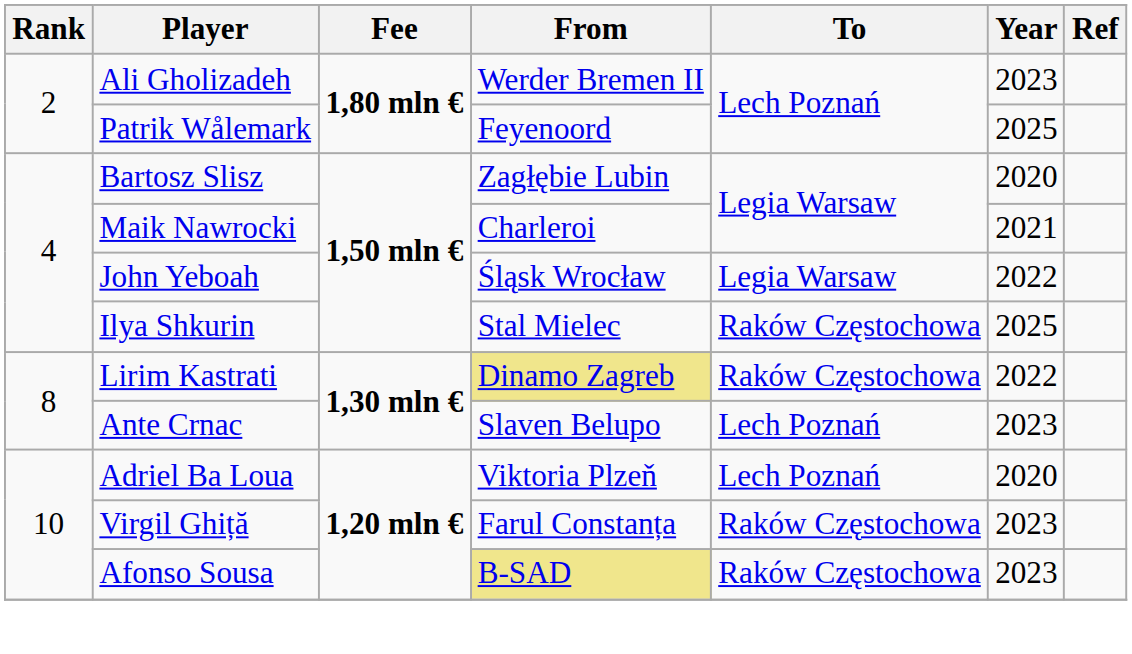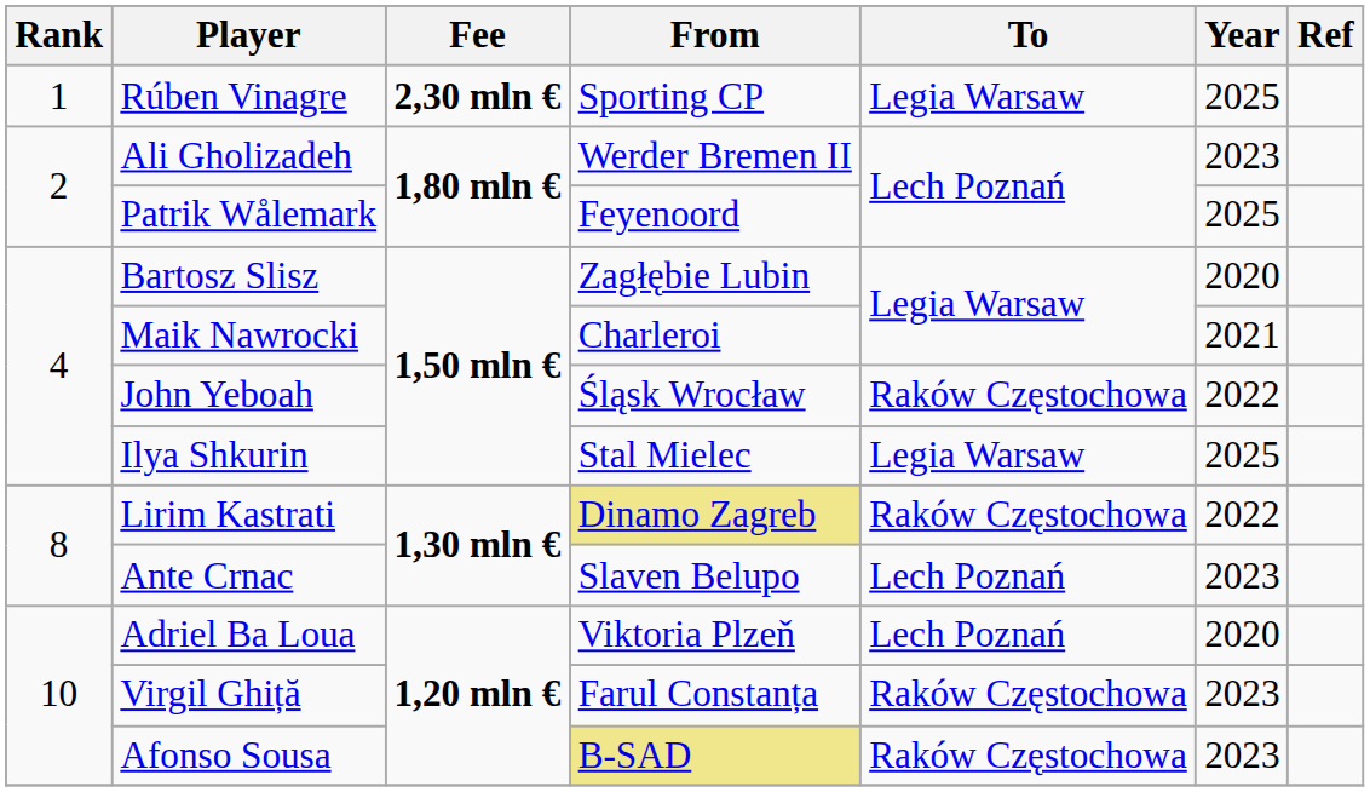 <table class="wikitable" style="text-align:center">
 <tr>
 <th>Rank</th>
 <th>Player</th>
 <th>Fee</th>
 <th>From</th>
 <th>To</th>
 <th>Year</th>
 <th>Ref</th>
+</tr>
+<tr>
+<td rowspan="1">1</td>
+<td style="text-align: left;"> <a href='#'>Rúben Vinagre</a></td>
+<td rowspan="1"><strong>2,30 mln €</strong></td>
+<td style="text-align: left;"> <a href='#'>Sporting CP</a></td>
+<td style="text-align: left;"><a href='#'>Legia Warsaw</a></td>
+<td>2025</td>
+<td></td>
 </tr>
 <tr>
 <td rowspan="2">2</td>
 <td style="text-align: left;"> <a href='#'>Ali Gholizadeh</a></td>
 <td rowspan="2"><strong>1,80 mln €</strong></td>
 <td style="text-align: left;"> <a href='#'>Werder Bremen II</a></td>
 <td style="text-align: left;" rowspan="2"><a href='#'>Lech Poznań</a></td>
 <td>2023</td>
 <td></td>
 </tr>
 <tr>
 <td style="text-align: left;"> <a href='#'>Patrik Wålemark</a></td>
 <td style="text-align: left;"> <a href='#'>Feyenoord</a></td>
 <td>2025</td>
 <td></td>
 </tr>
 <tr>
 <td rowspan="4">4</td>
 <td style="text-align: left;"> <a href='#'>Bartosz Slisz</a></td>
 <td rowspan="4"><strong>1,50 mln €</strong></td>
 <td style="text-align: left;"><a href='#'>Zagłębie Lubin</a></td>
 <td style="text-align: left;" rowspan="2"><a href='#'>Legia Warsaw</a></td>
 <td>2020</td>
 <td></td>
 </tr>
 <tr>
 <td style="text-align: left;"> <a href='#'>Maik Nawrocki</a></td>
 <td style="text-align: left;"> <a href='#'>Charleroi</a></td>
 <td>2021</td>
 <td></td>
 </tr>
 <tr>
 <td style="text-align: left;"> <a href='#'>John Yeboah</a></td>
 <td style="text-align: left;"><a href='#'>Śląsk Wrocław</a></td>
-<td style="text-align: left;"><a href='#'>Legia Warsaw</a></td>
+<td style="text-align: left;"><a href='#'>Raków Częstochowa</a></td>
 <td>2022</td>
 <td></td>
 </tr>
 <tr>
 <td style="text-align: left;"> <a href='#'>Ilya Shkurin</a></td>
 <td style="text-align: left;"><a href='#'>Stal Mielec</a></td>
-<td style="text-align: left;"><a href='#'>Raków Częstochowa</a></td>
+<td style="text-align: left;"><a href='#'>Legia Warsaw</a></td>
 <td>2025</td>
 <td></td>
 </tr>
 <tr>
 <td rowspan="2">8</td>
 <td style="text-align: left;"> <a href='#'>Lirim Kastrati</a></td>
 <td rowspan="2"><strong>1,30 mln €</strong></td>
 <td style="background: khaki; text-align: left;"> <a href='#'>Dinamo Zagreb</a></td>
 <td style="text-align: left;"><a href='#'>Raków Częstochowa</a></td>
 <td>2022</td>
 <td></td>
 </tr>
 <tr>
 <td style="text-align: left;"> <a href='#'>Ante Crnac</a></td>
 <td style="text-align: left;"> <a href='#'>Slaven Belupo</a></td>
 <td style="text-align: left;"><a href='#'>Lech Poznań</a></td>
 <td>2023</td>
 <td></td>
 </tr>
 <tr>
 <td rowspan="3">10</td>
 <td style="text-align: left;"> <a href='#'>Adriel Ba Loua</a></td>
 <td rowspan="3"><strong>1,20 mln €</strong></td>
 <td style="text-align: left;"> <a href='#'>Viktoria Plzeň</a></td>
 <td style="text-align: left;"><a href='#'>Lech Poznań</a></td>
 <td>2020</td>
 <td></td>
 </tr>
 <tr>
 <td style="text-align: left;"> <a href='#'>Virgil Ghiță</a></td>
 <td style="text-align: left;"> <a href='#'>Farul Constanța</a></td>
 <td style="text-align: left;"><a href='#'>Raków Częstochowa</a></td>
 <td>2023</td>
 <td></td>
 </tr>
 <tr>
 <td style="text-align: left;"> <a href='#'>Afonso Sousa</a></td>
 <td style="background: khaki; text-align: left;"> <a href='#'>B-SAD</a></td>
 <td style="text-align: left;"><a href='#'>Raków Częstochowa</a></td>
 <td>2023</td>
 <td></td>
 </tr>
 <tr>
 </tr>
 </table>
